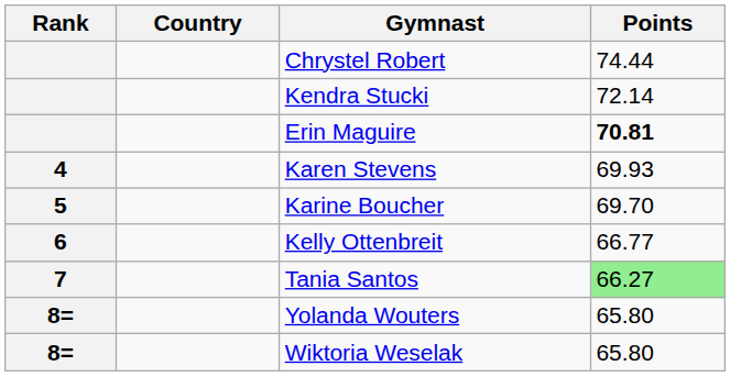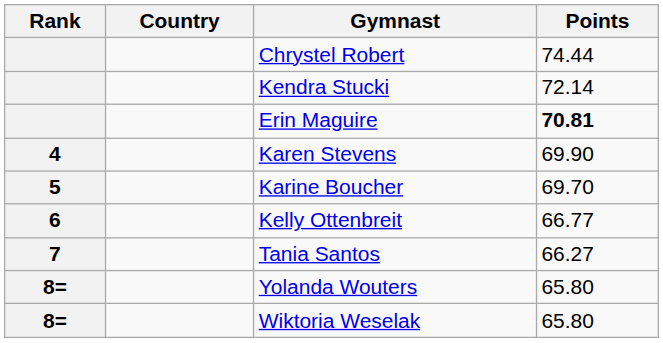 <table class="wikitable" width=500>
 <tr bgcolor="#efefef">
 <th>Rank</th>
 <th>Country</th>
 <th>Gymnast</th>
 <th>Points</th>
 </tr>
 <tr>
 <th></th>
 <td></td>
 <td><a href='#'>Chrystel Robert</a></td>
 <td>74.44</td>
 </tr>
 <tr>
 <th></th>
 <td></td>
 <td><a href='#'>Kendra Stucki</a></td>
 <td>72.14</td>
 </tr>
 <tr>
 <th></th>
 <td></td>
 <td><a href='#'>Erin Maguire</a></td>
 <td><strong>70.81</strong></td>
 </tr>
 <tr>
 <th>4</th>
 <td></td>
 <td><a href='#'>Karen Stevens</a></td>
-<td>69.93</td>
+<td>69.90</td>
 </tr>
 <tr>
 <th>5</th>
 <td></td>
 <td><a href='#'>Karine Boucher</a></td>
 <td>69.70</td>
 </tr>
 <tr>
 <th>6</th>
 <td></td>
 <td><a href='#'>Kelly Ottenbreit</a></td>
 <td>66.77</td>
 </tr>
 <tr>
 <th>7</th>
 <td></td>
 <td><a href='#'>Tania Santos</a></td>
-<td style="background: lightgreen;">66.27</td>
+<td>66.27</td>
 </tr>
 <tr>
 <th>8=</th>
 <td></td>
 <td><a href='#'>Yolanda Wouters</a></td>
 <td>65.80</td>
 </tr>
 <tr>
 <th>8=</th>
 <td></td>
 <td><a href='#'>Wiktoria Weselak</a></td>
 <td>65.80</td>
 </tr>
 </table>
